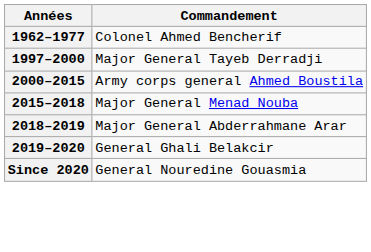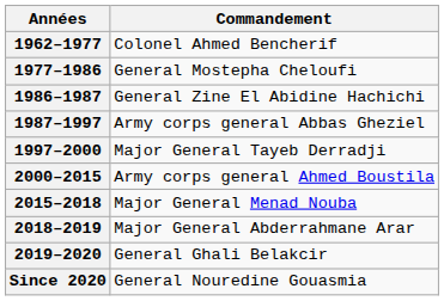 <table class="wikitable alternance">
 <tr>
 <th scope=col>Années</th>
 <th scope=col>Commandement</th>
 </tr>
 <tr>
 <th scope="row">1962–1977</th>
 <td>Colonel Ahmed Bencherif</td>
+</tr>
+<tr>
+<th scope="row">1977–1986</th>
+<td>General Mostepha Cheloufi</td>
+</tr>
+<tr>
+<th scope="row">1986–1987</th>
+<td>General Zine El Abidine Hachichi</td>
+</tr>
+<tr>
+<th scope="row">1987–1997</th>
+<td>Army corps general Abbas Gheziel</td>
 </tr>
 <tr>
 <th scope="row">1997–2000</th>
 <td>Major General Tayeb Derradji</td>
 </tr>
 <tr>
 <th scope="row">2000–2015</th>
 <td>Army corps general <a href='#'>Ahmed Boustila</a></td>
 </tr>
 <tr>
 <th scope="row">2015–2018</th>
 <td>Major General <a href='#'>Menad Nouba</a></td>
 </tr>
 <tr>
 <th scope="row">2018–2019</th>
 <td>Major General Abderrahmane Arar</td>
 </tr>
 <tr>
 <th scope=«row »>2019–2020</th>
 <td>General Ghali Belakcir</td>
 </tr>
 <tr>
 <th scope=«row »>Since 2020</th>
 <td>General Nouredine Gouasmia</td>
 </tr>
 </table>
